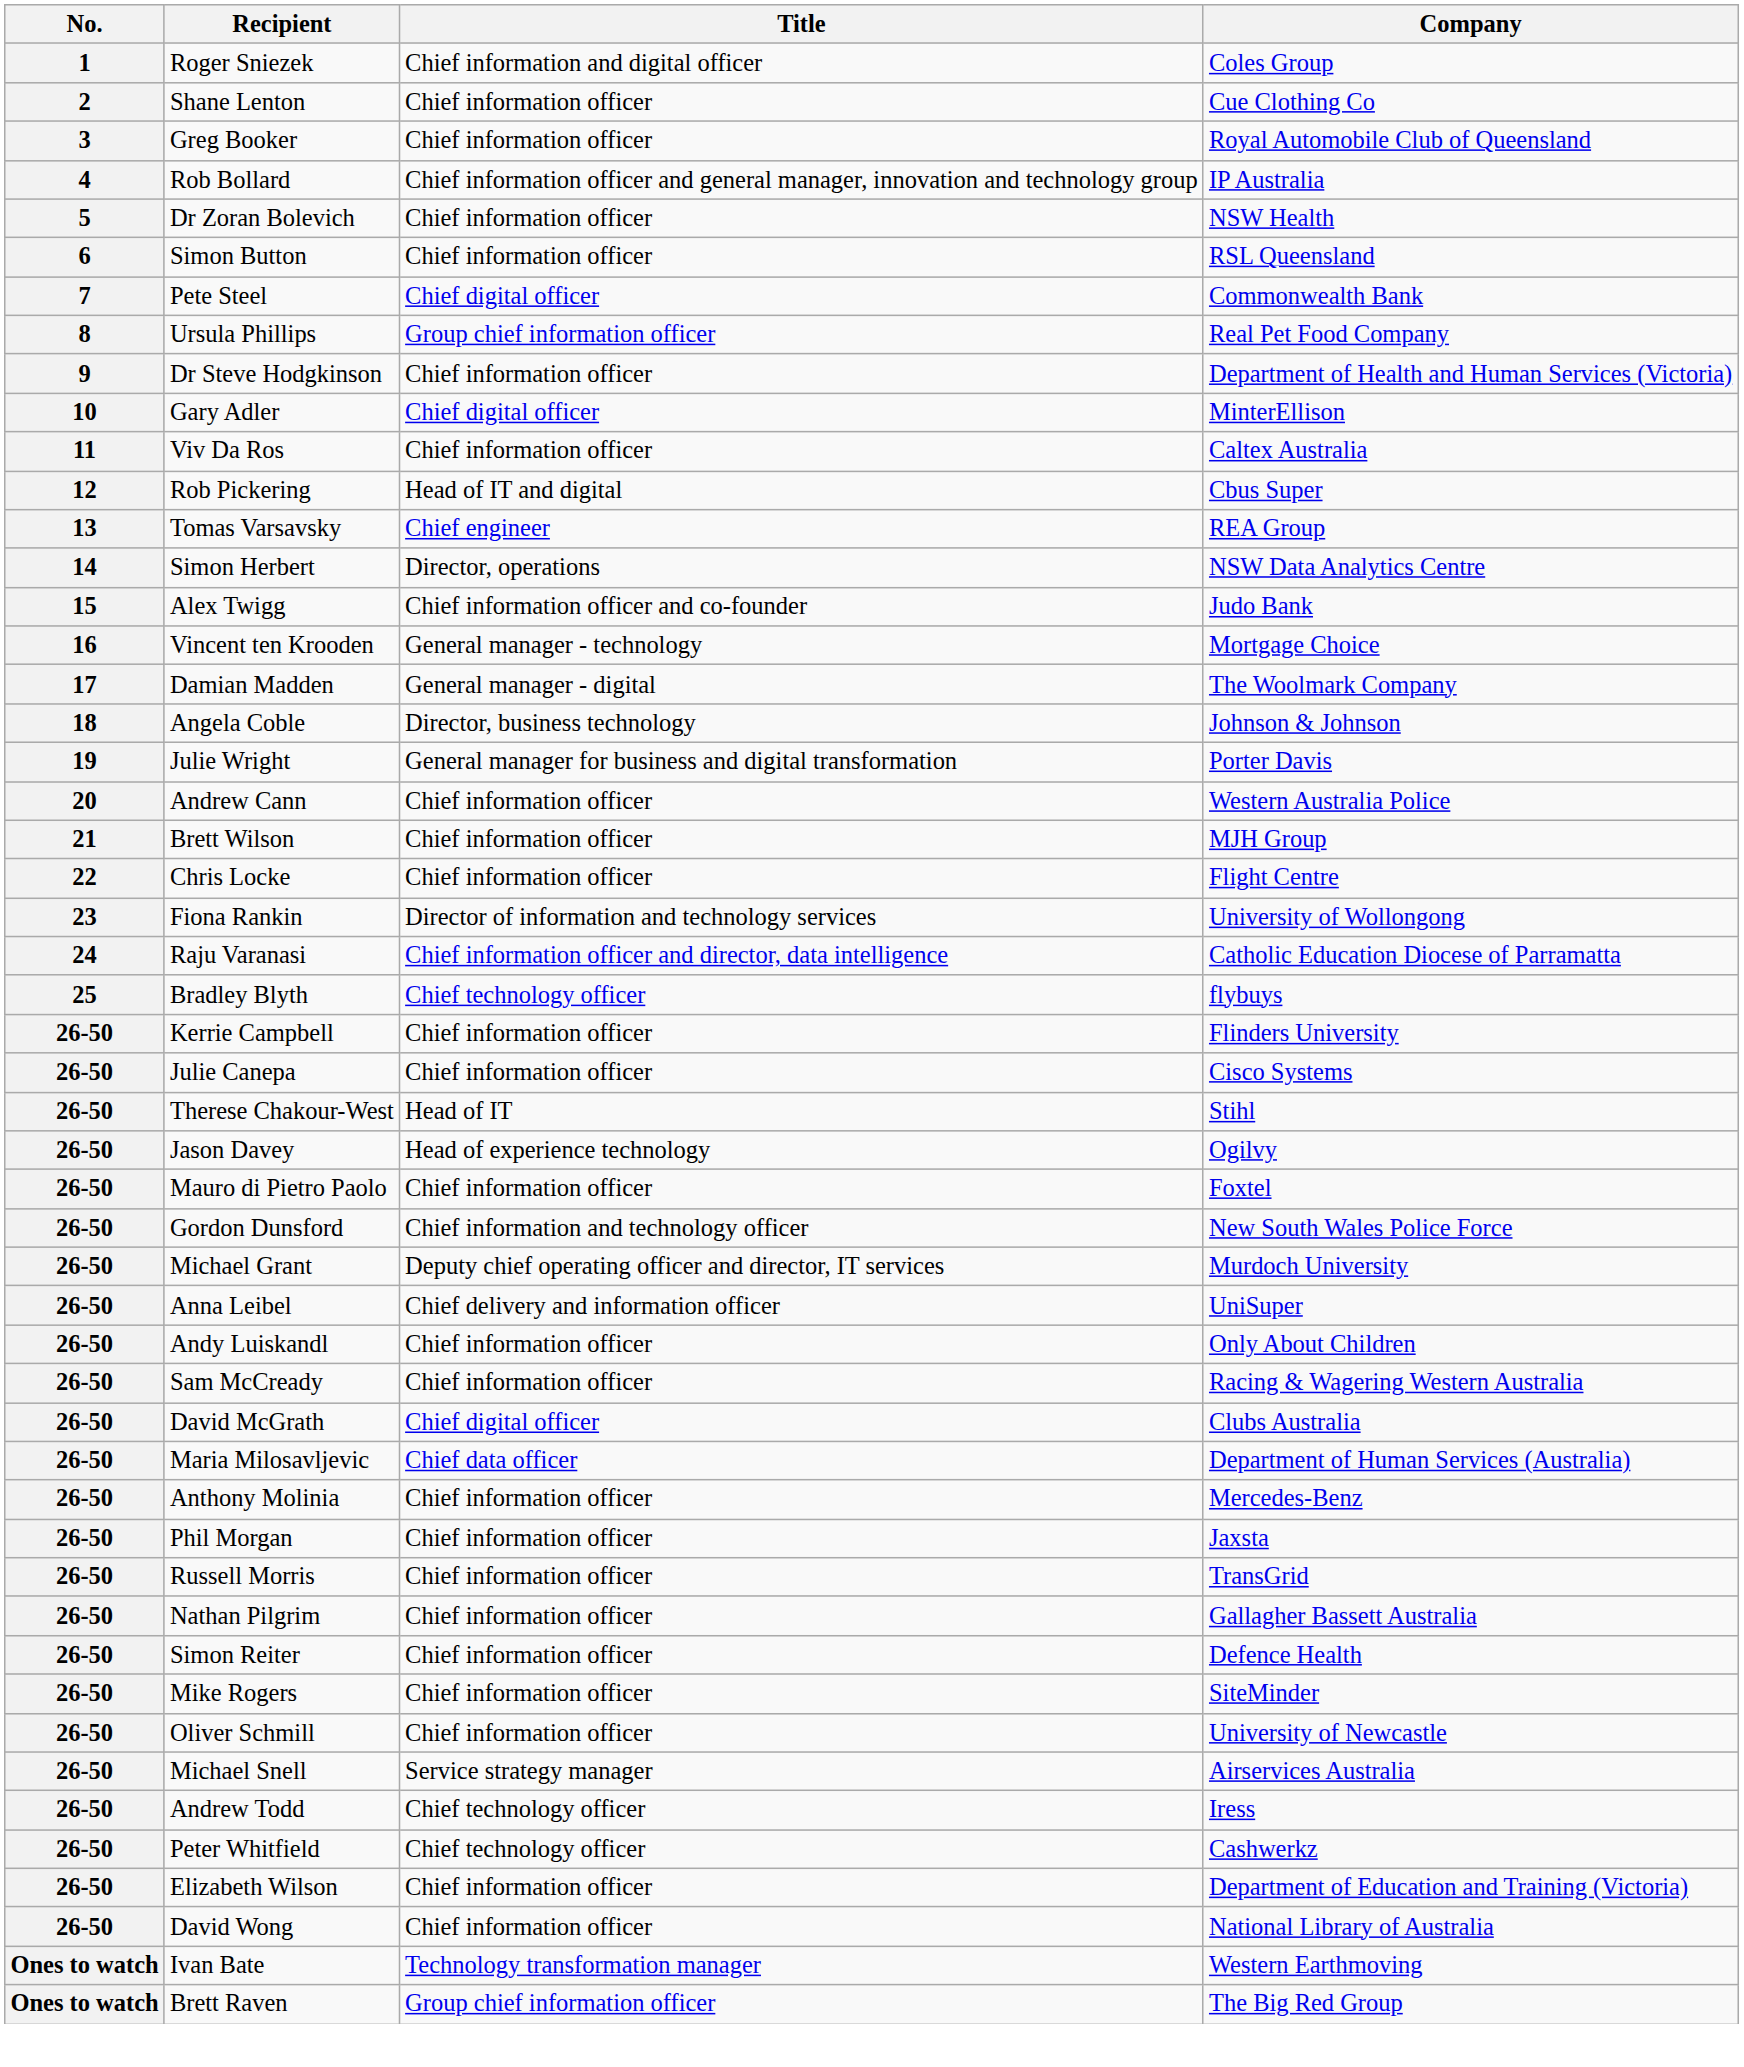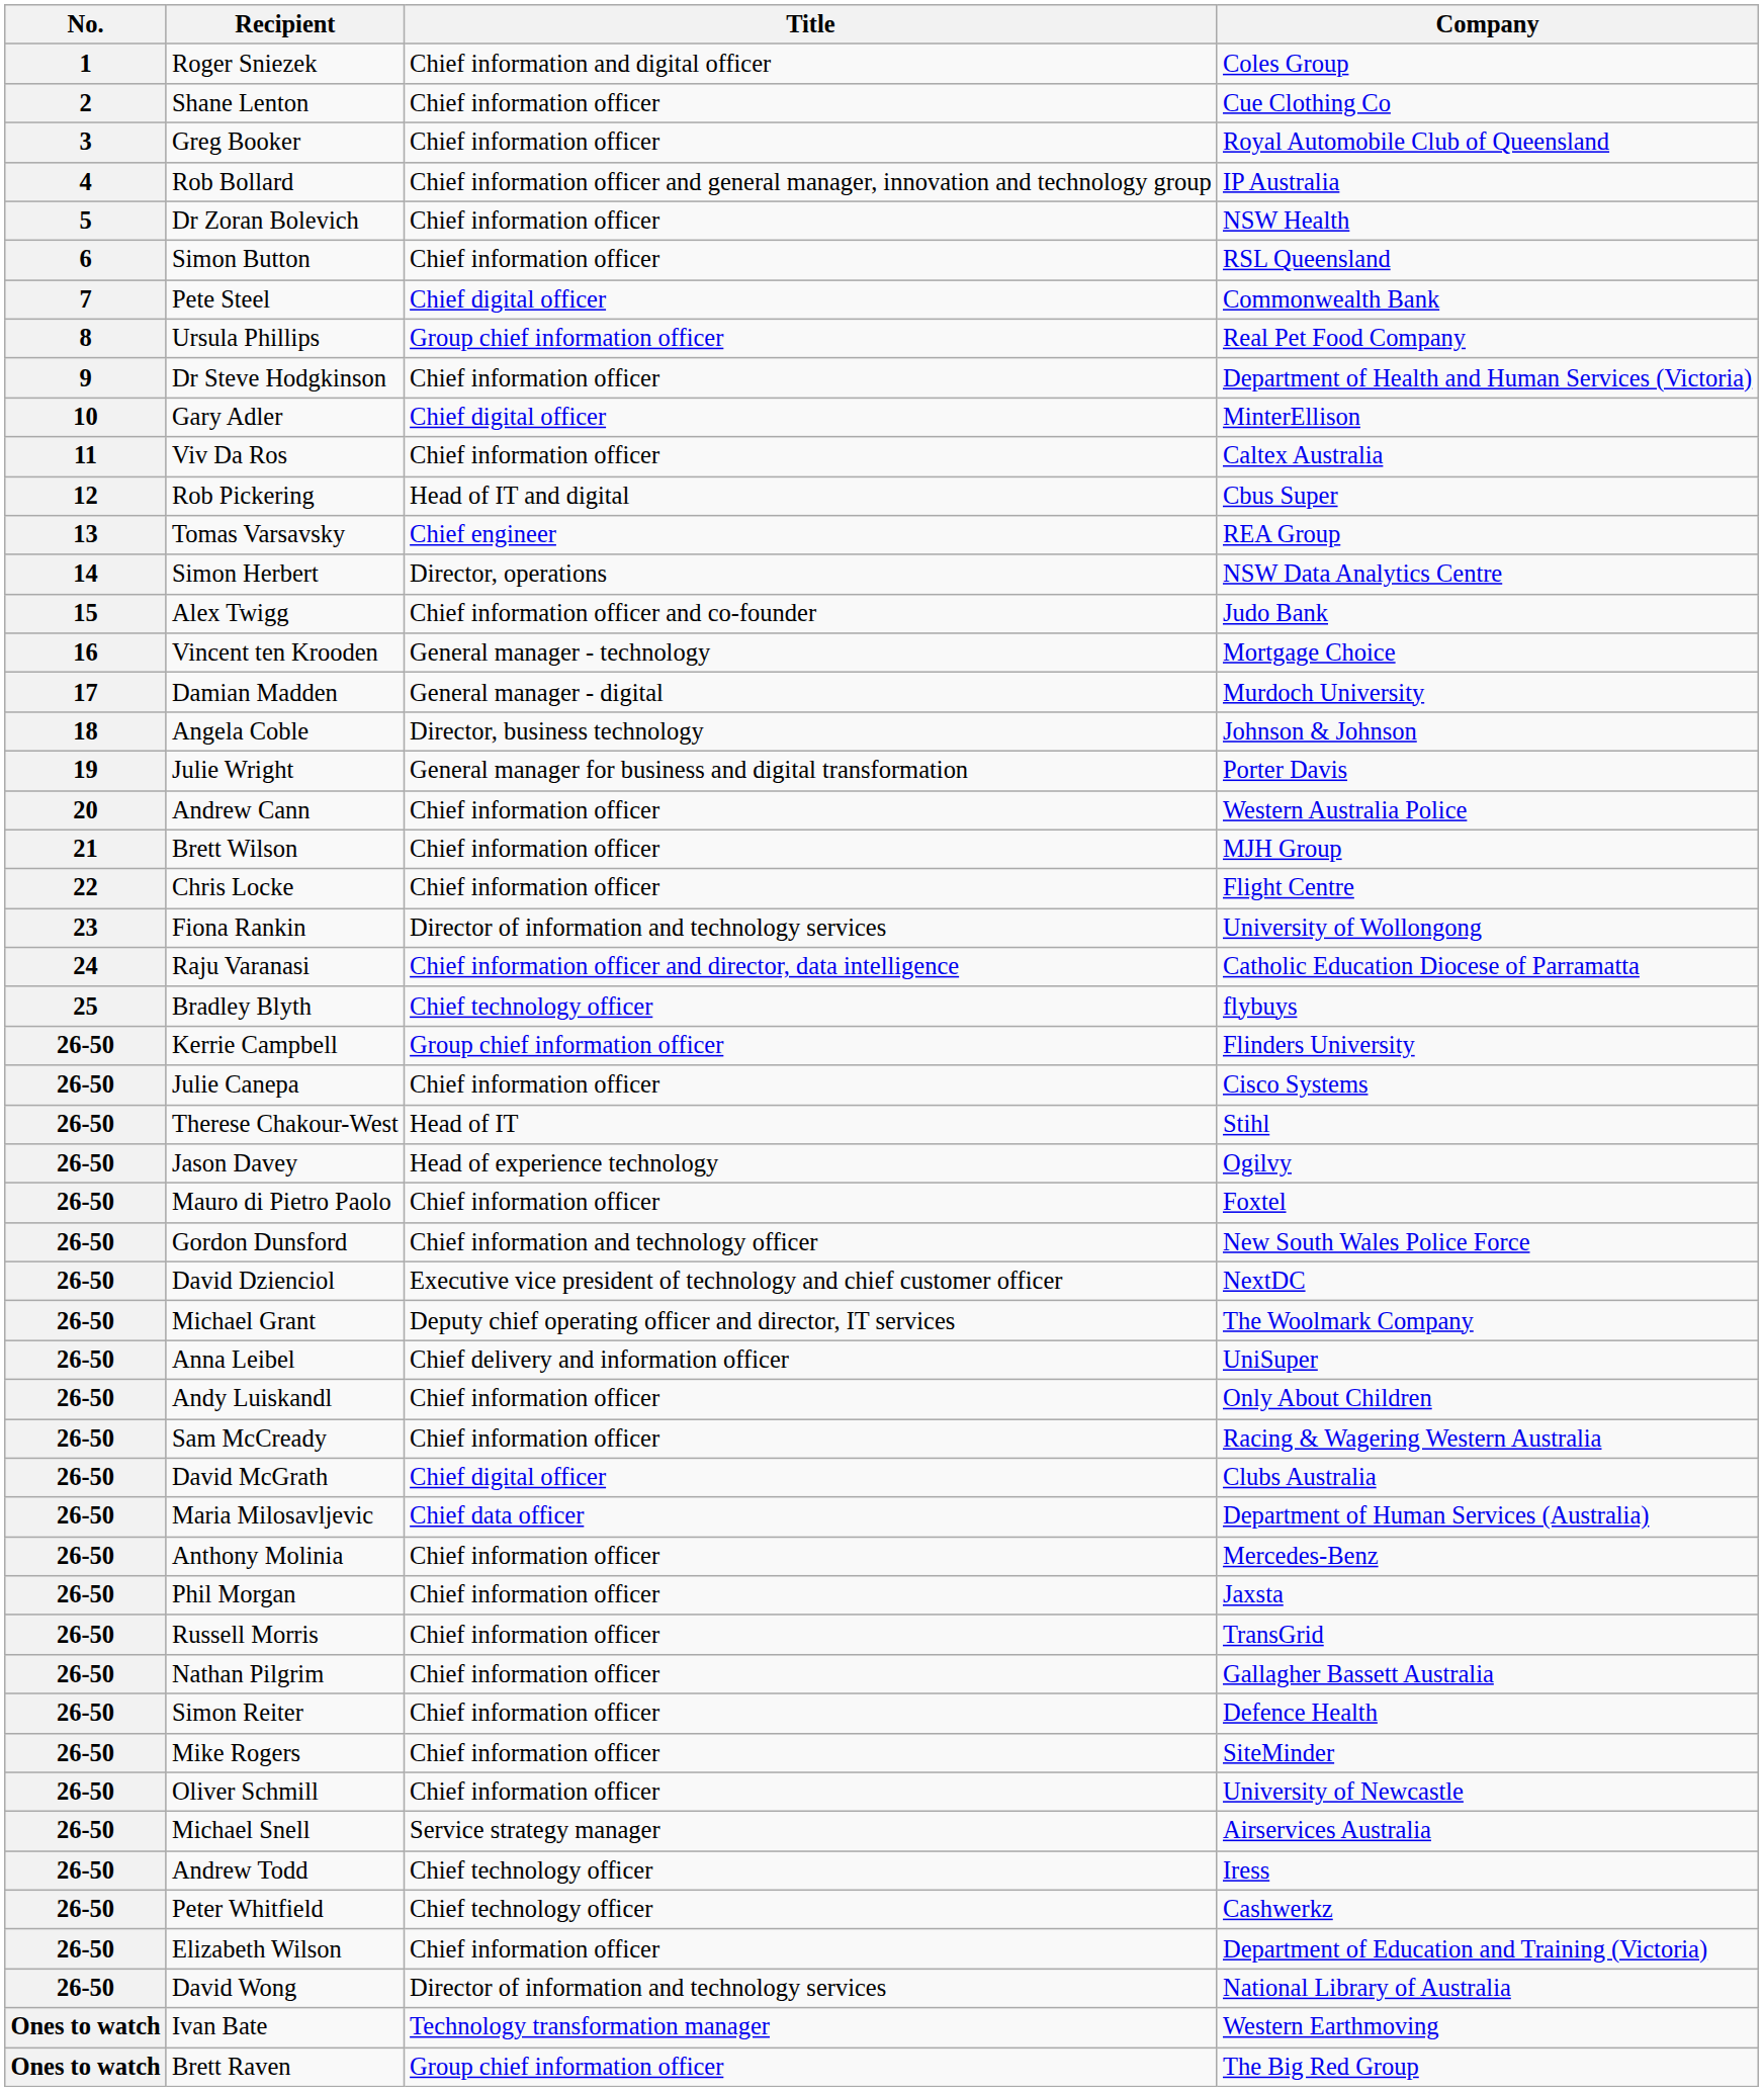 <table class="wikitable plainrowheaders">
 <tr>
 <th scope="col">No.</th>
 <th scope="col">Recipient</th>
 <th scope="col">Title</th>
 <th scope="col">Company</th>
 </tr>
 <tr>
 <th scope="row">1</th>
 <td>Roger Sniezek</td>
 <td>Chief information and digital officer</td>
 <td><a href='#'>Coles Group</a></td>
 </tr>
 <tr>
 <th scope="row">2</th>
 <td>Shane Lenton</td>
 <td>Chief information officer</td>
 <td><a href='#'>Cue Clothing Co</a></td>
 </tr>
 <tr>
 <th scope="row">3</th>
 <td>Greg Booker</td>
 <td>Chief information officer</td>
 <td><a href='#'>Royal Automobile Club of Queensland</a></td>
 </tr>
 <tr>
 <th scope="row">4</th>
 <td>Rob Bollard</td>
 <td>Chief information officer and general manager, innovation and technology group</td>
 <td><a href='#'>IP Australia</a></td>
 </tr>
 <tr>
 <th scope="row">5</th>
 <td>Dr Zoran Bolevich</td>
 <td>Chief information officer</td>
 <td><a href='#'>NSW Health</a></td>
 </tr>
 <tr>
 <th scope="row">6</th>
 <td>Simon Button</td>
 <td>Chief information officer</td>
 <td><a href='#'>RSL Queensland</a></td>
 </tr>
 <tr>
 <th scope="row">7</th>
 <td>Pete Steel</td>
 <td><a href='#'>Chief digital officer</a></td>
 <td><a href='#'>Commonwealth Bank</a></td>
 </tr>
 <tr>
 <th scope="row">8</th>
 <td>Ursula Phillips</td>
 <td><a href='#'>Group chief information officer</a></td>
 <td><a href='#'>Real Pet Food Company</a></td>
 </tr>
 <tr>
 <th scope="row">9</th>
 <td>Dr Steve Hodgkinson</td>
 <td>Chief information officer</td>
 <td><a href='#'>Department of Health and Human Services (Victoria)</a></td>
 </tr>
 <tr>
 <th scope="row">10</th>
 <td>Gary Adler</td>
 <td><a href='#'>Chief digital officer</a></td>
 <td><a href='#'>MinterEllison</a></td>
 </tr>
 <tr>
 <th scope="row">11</th>
 <td>Viv Da Ros</td>
 <td>Chief information officer</td>
 <td><a href='#'>Caltex Australia</a></td>
 </tr>
 <tr>
 <th scope="row">12</th>
 <td>Rob Pickering</td>
 <td>Head of IT and digital</td>
 <td><a href='#'>Cbus Super</a></td>
 </tr>
 <tr>
 <th scope="row">13</th>
 <td>Tomas Varsavsky</td>
 <td><a href='#'>Chief engineer</a></td>
 <td><a href='#'>REA Group</a></td>
 </tr>
 <tr>
 <th scope="row">14</th>
 <td>Simon Herbert</td>
 <td>Director, operations</td>
 <td><a href='#'>NSW Data Analytics Centre</a></td>
 </tr>
 <tr>
 <th scope="row">15</th>
 <td>Alex Twigg</td>
 <td>Chief information officer and co-founder</td>
 <td><a href='#'>Judo Bank</a></td>
 </tr>
 <tr>
 <th scope="row">16</th>
 <td>Vincent ten Krooden</td>
 <td>General manager - technology</td>
 <td><a href='#'>Mortgage Choice</a></td>
 </tr>
 <tr>
 <th scope="row">17</th>
 <td>Damian Madden</td>
 <td>General manager - digital</td>
-<td><a href='#'>The Woolmark Company</a></td>
+<td><a href='#'>Murdoch University</a></td>
 </tr>
 <tr>
 <th scope="row">18</th>
 <td>Angela Coble</td>
 <td>Director, business technology</td>
 <td><a href='#'>Johnson & Johnson</a></td>
 </tr>
 <tr>
 <th scope="row">19</th>
 <td>Julie Wright</td>
 <td>General manager for business and digital transformation</td>
 <td><a href='#'>Porter Davis</a></td>
 </tr>
 <tr>
 <th scope="row">20</th>
 <td>Andrew Cann</td>
 <td>Chief information officer</td>
 <td><a href='#'>Western Australia Police</a></td>
 </tr>
 <tr>
 <th scope="row">21</th>
 <td>Brett Wilson</td>
 <td>Chief information officer</td>
 <td><a href='#'>MJH Group</a></td>
 </tr>
 <tr>
 <th scope="row">22</th>
 <td>Chris Locke</td>
 <td>Chief information officer</td>
 <td><a href='#'>Flight Centre</a></td>
 </tr>
 <tr>
 <th scope="row">23</th>
 <td>Fiona Rankin</td>
 <td>Director of information and technology services</td>
 <td><a href='#'>University of Wollongong</a></td>
 </tr>
 <tr>
 <th scope="row">24</th>
 <td>Raju Varanasi</td>
 <td><a href='#'>Chief information officer and director, data intelligence</a></td>
 <td><a href='#'>Catholic Education Diocese of Parramatta</a></td>
 </tr>
 <tr>
 <th scope="row">25</th>
 <td>Bradley Blyth</td>
 <td><a href='#'>Chief technology officer</a></td>
 <td><a href='#'>flybuys</a></td>
 </tr>
 <tr>
 <th scope="row">26-50</th>
 <td>Kerrie Campbell</td>
-<td>Chief information officer</td>
+<td><a href='#'>Group chief information officer</a></td>
 <td><a href='#'>Flinders University</a></td>
 </tr>
 <tr>
 <th scope="row">26-50</th>
 <td>Julie Canepa</td>
 <td>Chief information officer</td>
 <td><a href='#'>Cisco Systems</a></td>
 </tr>
 <tr>
 <th scope="row">26-50</th>
 <td>Therese Chakour-West</td>
 <td>Head of IT</td>
 <td><a href='#'>Stihl</a></td>
 </tr>
 <tr>
 <th scope="row">26-50</th>
 <td>Jason Davey</td>
 <td>Head of experience technology</td>
 <td><a href='#'>Ogilvy</a></td>
 </tr>
 <tr>
 <th scope="row">26-50</th>
 <td>Mauro di Pietro Paolo</td>
 <td>Chief information officer</td>
 <td><a href='#'>Foxtel</a></td>
 </tr>
 <tr>
 <th scope="row">26-50</th>
 <td>Gordon Dunsford</td>
 <td>Chief information and technology officer</td>
 <td><a href='#'>New South Wales Police Force</a></td>
 </tr>
 <tr>
 <th scope="row">26-50</th>
+<td>David Dzienciol</td>
+<td>Executive vice president of technology and chief customer officer</td>
+<td><a href='#'>NextDC</a></td>
+</tr>
+<tr>
+<th scope="row">26-50</th>
 <td>Michael Grant</td>
 <td>Deputy chief operating officer and director, IT services</td>
-<td><a href='#'>Murdoch University</a></td>
+<td><a href='#'>The Woolmark Company</a></td>
 </tr>
 <tr>
 <th scope="row">26-50</th>
 <td>Anna Leibel</td>
 <td>Chief delivery and information officer</td>
 <td><a href='#'>UniSuper</a></td>
 </tr>
 <tr>
 <th scope="row">26-50</th>
 <td>Andy Luiskandl</td>
 <td>Chief information officer</td>
 <td><a href='#'>Only About Children</a></td>
 </tr>
 <tr>
 <th scope="row">26-50</th>
 <td>Sam McCready</td>
 <td>Chief information officer</td>
 <td><a href='#'>Racing & Wagering Western Australia</a></td>
 </tr>
 <tr>
 <th scope="row">26-50</th>
 <td>David McGrath</td>
 <td><a href='#'>Chief digital officer</a></td>
 <td><a href='#'>Clubs Australia</a></td>
 </tr>
 <tr>
 <th scope="row">26-50</th>
 <td>Maria Milosavljevic</td>
 <td><a href='#'>Chief data officer</a></td>
 <td><a href='#'>Department of Human Services (Australia)</a></td>
 </tr>
 <tr>
 <th scope="row">26-50</th>
 <td>Anthony Molinia</td>
 <td>Chief information officer</td>
 <td><a href='#'>Mercedes-Benz</a></td>
 </tr>
 <tr>
 <th scope="row">26-50</th>
 <td>Phil Morgan</td>
 <td>Chief information officer</td>
 <td><a href='#'>Jaxsta</a></td>
 </tr>
 <tr>
 <th scope="row">26-50</th>
 <td>Russell Morris</td>
 <td>Chief information officer</td>
 <td><a href='#'>TransGrid</a></td>
 </tr>
 <tr>
 <th scope="row">26-50</th>
 <td>Nathan Pilgrim</td>
 <td>Chief information officer</td>
 <td><a href='#'>Gallagher Bassett Australia</a></td>
 </tr>
 <tr>
 <th scope="row">26-50</th>
 <td>Simon Reiter</td>
 <td>Chief information officer</td>
 <td><a href='#'>Defence Health</a></td>
 </tr>
 <tr>
 <th scope="row">26-50</th>
 <td>Mike Rogers</td>
 <td>Chief information officer</td>
 <td><a href='#'>SiteMinder</a></td>
 </tr>
 <tr>
 <th scope="row">26-50</th>
 <td>Oliver Schmill</td>
 <td>Chief information officer</td>
 <td><a href='#'>University of Newcastle</a></td>
 </tr>
 <tr>
 <th scope="row">26-50</th>
 <td>Michael Snell</td>
 <td>Service strategy manager</td>
 <td><a href='#'>Airservices Australia</a></td>
 </tr>
 <tr>
 <th scope="row">26-50</th>
 <td>Andrew Todd</td>
 <td>Chief technology officer</td>
 <td><a href='#'>Iress</a></td>
 </tr>
 <tr>
 <th scope="row">26-50</th>
 <td>Peter Whitfield</td>
 <td>Chief technology officer</td>
 <td><a href='#'>Cashwerkz</a></td>
 </tr>
 <tr>
 <th scope="row">26-50</th>
 <td>Elizabeth Wilson</td>
 <td>Chief information officer</td>
 <td><a href='#'>Department of Education and Training (Victoria)</a></td>
 </tr>
 <tr>
 <th scope="row">26-50</th>
 <td>David Wong</td>
-<td>Chief information officer</td>
+<td>Director of information and technology services</td>
 <td><a href='#'>National Library of Australia</a></td>
 </tr>
 <tr>
 <th scope="row">Ones to watch</th>
 <td>Ivan Bate</td>
 <td><a href='#'>Technology transformation manager</a></td>
 <td><a href='#'>Western Earthmoving</a></td>
 </tr>
 <tr>
 <th scope="row">Ones to watch</th>
 <td>Brett Raven</td>
 <td><a href='#'>Group chief information officer</a></td>
 <td><a href='#'>The Big Red Group</a></td>
 </tr>
 </table>
